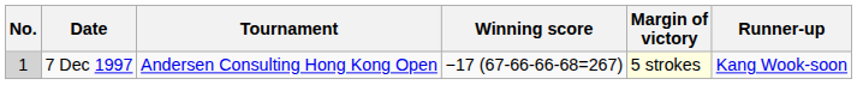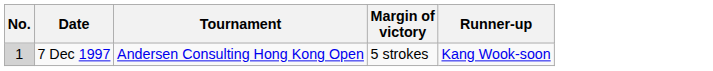 <table class="wikitable" style="font-size:95%;">
 <tr>
 <th>No.</th>
 <th>Date</th>
 <th>Tournament</th>
-<th>Winning score</th>
 <th>Margin of<br>victory</th>
 <th>Runner-up</th>
 </tr>
 <tr>
 <td align=center style="background: lightgrey;">1</td>
 <td align=right>7 Dec <a href='#'>1997</a></td>
 <td><a href='#'>Andersen Consulting Hong Kong Open</a></td>
-<td>−17 (67-66-66-68=267)</td>
-<td style="background: lightyellow;">5 strokes</td>
+<td>5 strokes</td>
 <td> <a href='#'>Kang Wook-soon</a></td>
 </tr>
 </table>
